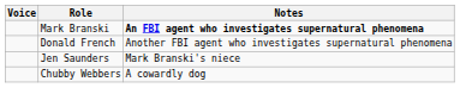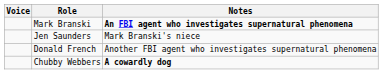 <table class="wikitable sortable plainrowheaders">
 <tr>
 <th>Voice</th>
 <th>Role</th>
 <th class="unsortable">Notes</th>
 </tr>
 <tr>
 <td></td>
 <td>Mark Branski</td>
 <td><strong>An <a href='#'>FBI</a> agent who investigates supernatural phenomena</strong></td>
 </tr>
 <tr>
 <td></td>
+<td>Jen Saunders</td>
+<td>Mark Branski's niece</td>
+</tr>
+<tr>
+<td></td>
 <td>Donald French</td>
 <td>Another FBI agent who investigates supernatural phenomena</td>
 </tr>
 <tr>
 <td></td>
-<td>Jen Saunders</td>
-<td>Mark Branski's niece</td>
-</tr>
-<tr>
-<td></td>
 <td>Chubby Webbers</td>
-<td>A cowardly dog</td>
+<td><strong>A cowardly dog</strong></td>
 </tr>
 </table>
